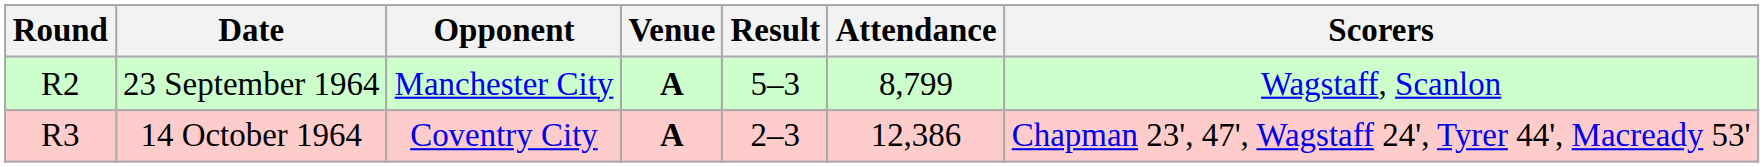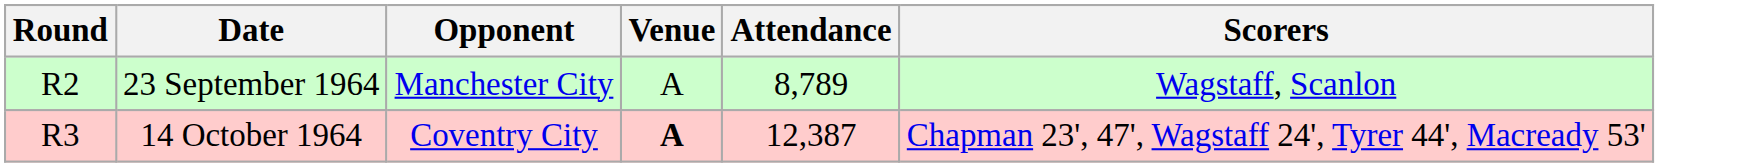 <table class="wikitable" style="font-size:100%; text-align:center">
 <tr>
 <th>Round</th>
 <th>Date</th>
 <th>Opponent</th>
 <th>Venue</th>
-<th>Result</th>
 <th>Attendance</th>
 <th>Scorers</th>
 </tr>
 <tr style="background-color: #CCFFCC;">
 <td>R2</td>
 <td>23 September 1964</td>
 <td><a href='#'>Manchester City</a></td>
-<td><strong>A</strong></td>
-<td>5–3</td>
-<td>8,799</td>
+<td>A</td>
+<td>8,789</td>
 <td><a href='#'>Wagstaff</a>, <a href='#'>Scanlon</a></td>
 </tr>
 <tr style="background-color: #FFCCCC;">
 <td>R3</td>
 <td>14 October 1964</td>
 <td><a href='#'>Coventry City</a></td>
 <td><strong>A</strong></td>
-<td>2–3</td>
-<td>12,386</td>
+<td>12,387</td>
 <td><a href='#'>Chapman</a> 23', 47', <a href='#'>Wagstaff</a> 24', <a href='#'>Tyrer</a> 44', <a href='#'>Macready</a> 53'</td>
 </tr>
 </table>
